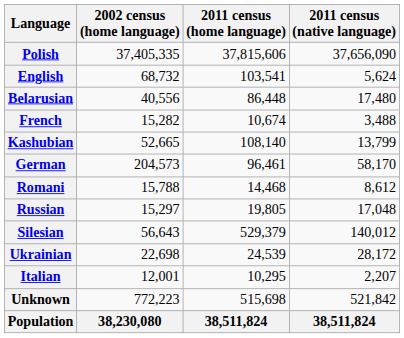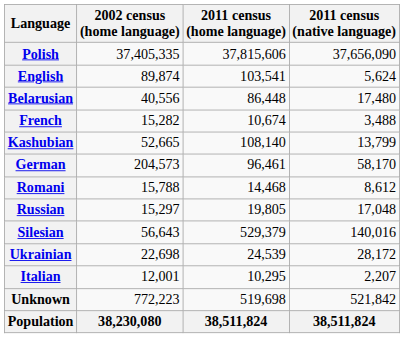 <table class="wikitable sortable">
 <tr>
 <th>Language</th>
 <th>2002 census <br>(home language)</th>
 <th>2011 census<br>(home language)</th>
 <th>2011 census<br>(native language)</th>
 </tr>
 <tr align="right">
 <th><a href='#'>Polish</a></th>
 <td>37,405,335</td>
 <td>37,815,606</td>
 <td>37,656,090</td>
 </tr>
 <tr align="right">
 <th><a href='#'>English</a></th>
-<td>68,732</td>
+<td>89,874</td>
 <td>103,541</td>
 <td>5,624</td>
 </tr>
 <tr align="right">
 <th><a href='#'>Belarusian</a></th>
 <td>40,556</td>
 <td>86,448</td>
 <td>17,480</td>
 </tr>
 <tr align="right">
 <th><a href='#'>French</a></th>
 <td>15,282</td>
 <td>10,674</td>
 <td>3,488</td>
 </tr>
 <tr align="right">
 <th><a href='#'>Kashubian</a></th>
 <td>52,665</td>
 <td>108,140</td>
 <td>13,799</td>
 </tr>
 <tr align="right">
 <th><a href='#'>German</a></th>
 <td>204,573</td>
 <td>96,461</td>
 <td>58,170</td>
 </tr>
 <tr align="right">
 <th><a href='#'>Romani</a></th>
 <td>15,788</td>
 <td>14,468</td>
 <td>8,612</td>
 </tr>
 <tr align="right">
 <th><a href='#'>Russian</a></th>
 <td>15,297</td>
 <td>19,805</td>
 <td>17,048</td>
 </tr>
 <tr align="right">
 <th><a href='#'>Silesian</a></th>
 <td>56,643</td>
 <td>529,379</td>
-<td>140,012</td>
+<td>140,016</td>
 </tr>
 <tr align="right">
 <th><a href='#'>Ukrainian</a></th>
 <td>22,698</td>
 <td>24,539</td>
 <td>28,172</td>
 </tr>
 <tr align="right">
 <th><a href='#'>Italian</a></th>
 <td>12,001</td>
 <td>10,295</td>
 <td>2,207</td>
 </tr>
 <tr align="right">
 <th>Unknown</th>
 <td>772,223</td>
-<td>515,698</td>
+<td>519,698</td>
 <td>521,842</td>
 </tr>
 <tr align="right">
 <th>Population</th>
 <th>38,230,080</th>
 <th>38,511,824</th>
 <th>38,511,824</th>
 </tr>
 </table>
